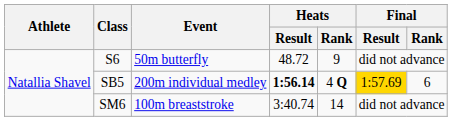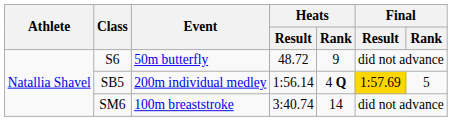 <table class=wikitable style="font-size:90%">
 <tr>
 <th rowspan="2">Athlete</th>
 <th rowspan="2">Class</th>
 <th rowspan="2">Event</th>
 <th colspan="2">Heats</th>
 <th colspan="2">Final</th>
 </tr>
 <tr>
 <th>Result</th>
 <th>Rank</th>
 <th>Result</th>
 <th>Rank</th>
 </tr>
 <tr>
 <td rowspan="3"><a href='#'>Natallia Shavel</a></td>
 <td style="text-align:center;">S6</td>
 <td><a href='#'>50m butterfly</a></td>
 <td style="text-align:center;">48.72</td>
 <td style="text-align:center;">9</td>
 <td style="text-align:center;" colspan="2">did not advance</td>
 </tr>
 <tr>
 <td style="text-align:center;">SB5</td>
 <td><a href='#'>200m individual medley</a></td>
-<td style="text-align:center;"><strong>1:56.14</strong></td>
+<td style="text-align:center;">1:56.14</td>
 <td style="text-align:center;">4 <strong>Q</strong></td>
 <td style="background: gold; text-align:center;">1:57.69</td>
-<td style="text-align:center;">6</td>
+<td style="text-align:center;">5</td>
 </tr>
 <tr>
 <td style="text-align:center;">SM6</td>
 <td><a href='#'>100m breaststroke</a></td>
 <td style="text-align:center;">3:40.74</td>
 <td style="text-align:center;">14</td>
 <td style="text-align:center;" colspan="2">did not advance</td>
 </tr>
 </table>
